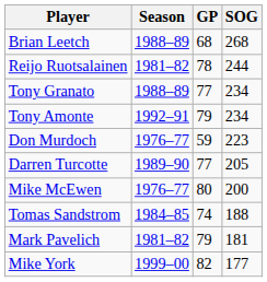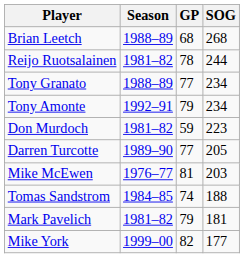 <table class="wikitable">
 <tr>
 <th>Player</th>
 <th>Season</th>
 <th>GP</th>
 <th>SOG</th>
 </tr>
 <tr>
 <td><a href='#'>Brian Leetch</a></td>
 <td><a href='#'>1988–89</a></td>
 <td>68</td>
 <td>268</td>
 </tr>
 <tr>
 <td><a href='#'>Reijo Ruotsalainen</a></td>
 <td><a href='#'>1981–82</a></td>
 <td>78</td>
 <td>244</td>
 </tr>
 <tr>
 <td><a href='#'>Tony Granato</a></td>
 <td><a href='#'>1988–89</a></td>
 <td>77</td>
 <td>234</td>
 </tr>
 <tr>
 <td><a href='#'>Tony Amonte</a></td>
 <td><a href='#'>1992–91</a></td>
 <td>79</td>
 <td>234</td>
 </tr>
 <tr>
 <td><a href='#'>Don Murdoch</a></td>
-<td><a href='#'>1976–77</a></td>
+<td><a href='#'>1981–82</a></td>
 <td>59</td>
 <td>223</td>
 </tr>
 <tr>
 <td><a href='#'>Darren Turcotte</a></td>
 <td><a href='#'>1989–90</a></td>
 <td>77</td>
 <td>205</td>
 </tr>
 <tr>
 <td><a href='#'>Mike McEwen</a></td>
 <td><a href='#'>1976–77</a></td>
-<td>80</td>
-<td>200</td>
+<td>81</td>
+<td>203</td>
 </tr>
 <tr>
 <td><a href='#'>Tomas Sandstrom</a></td>
 <td><a href='#'>1984–85</a></td>
 <td>74</td>
 <td>188</td>
 </tr>
 <tr>
 <td><a href='#'>Mark Pavelich</a></td>
 <td><a href='#'>1981–82</a></td>
 <td>79</td>
 <td>181</td>
 </tr>
 <tr>
 <td><a href='#'>Mike York</a></td>
 <td><a href='#'>1999–00</a></td>
 <td>82</td>
 <td>177</td>
 </tr>
 </table>
